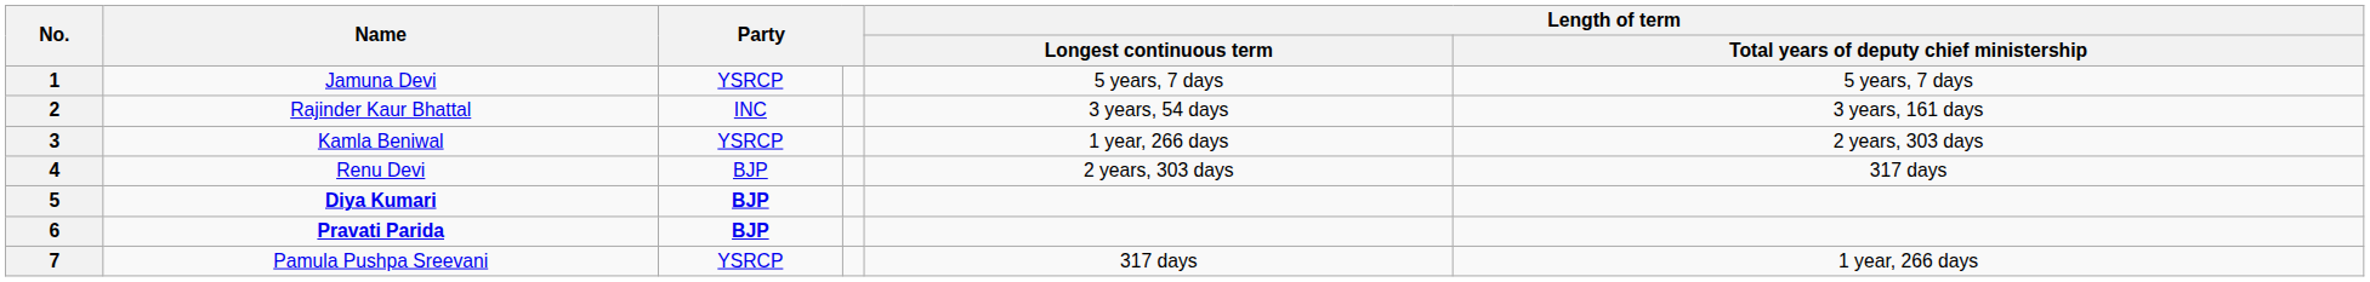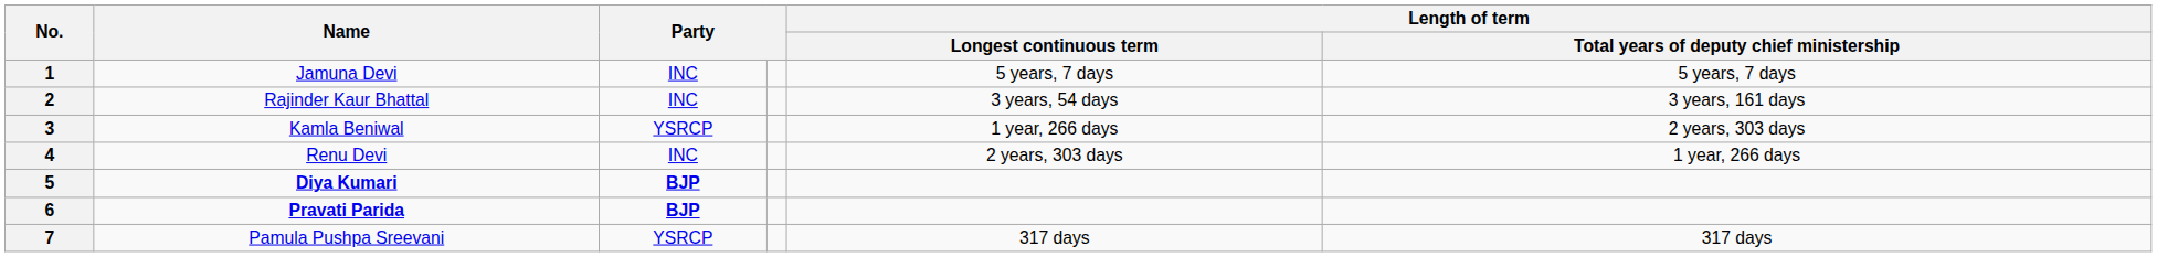 <table class="wikitable sortable" style="width:100%; text-align:center">
 <tr>
 <th rowspan=2>No.</th>
 <th rowspan=2>Name</th>
 <th rowspan=2 colspan=2>Party</th>
 <th colspan=2>Length of term</th>
 </tr>
 <tr>
 <th>Longest continuous term</th>
 <th>Total years of deputy chief ministership</th>
 </tr>
 <tr>
 <th>1</th>
 <td><a href='#'>Jamuna Devi</a></td>
-<td><a href='#'>YSRCP</a></td>
+<td><a href='#'>INC</a></td>
 <td></td>
 <td>5 years, 7 days</td>
 <td>5 years, 7 days</td>
 </tr>
 <tr>
 <th>2</th>
 <td><a href='#'>Rajinder Kaur Bhattal</a></td>
 <td><a href='#'>INC</a></td>
 <td></td>
 <td>3 years, 54 days</td>
 <td>3 years, 161 days</td>
 </tr>
 <tr>
 <th>3</th>
 <td><a href='#'>Kamla Beniwal</a></td>
 <td><a href='#'>YSRCP</a></td>
 <td></td>
 <td>1 year, 266 days</td>
 <td>2 years, 303 days</td>
 </tr>
 <tr>
 <th>4</th>
 <td><a href='#'>Renu Devi</a></td>
-<td><a href='#'>BJP</a></td>
+<td><a href='#'>INC</a></td>
 <td></td>
 <td>2 years, 303 days</td>
-<td>317 days</td>
+<td>1 year, 266 days</td>
 </tr>
 <tr>
 <th>5</th>
 <td><strong><a href='#'>Diya Kumari</a></strong></td>
 <td><strong><a href='#'>BJP</a></strong></td>
 <td></td>
 <td><strong></strong></td>
 <td><strong></strong></td>
 </tr>
 <tr>
 <th>6</th>
 <td><strong><a href='#'>Pravati Parida</a></strong></td>
 <td><strong><a href='#'>BJP</a></strong></td>
 <td></td>
 <td><strong></strong></td>
 <td><strong></strong></td>
 </tr>
 <tr>
 <th>7</th>
 <td><a href='#'>Pamula Pushpa Sreevani</a></td>
 <td><a href='#'>YSRCP</a></td>
 <td></td>
 <td>317 days</td>
-<td>1 year, 266 days</td>
+<td>317 days</td>
 </tr>
 </table>
